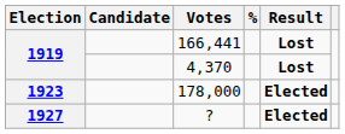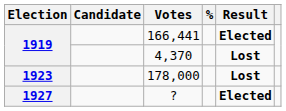 <table class="wikitable" style="text-align:center">
 <tr>
 <th>Election</th>
 <th>Candidate</th>
 <th>Votes</th>
 <th>%</th>
 <th>Result</th>
 <th></th>
 </tr>
 <tr>
 <th rowspan="2"><a href='#'>1919</a></th>
 <td></td>
 <td>166,441</td>
 <td></td>
-<td><strong>Lost</strong> </td>
+<td><strong>Elected</strong> </td>
 <td rowspan="2"></td>
 </tr>
 <tr>
 <td></td>
 <td>4,370</td>
 <td></td>
 <td><strong>Lost</strong> </td>
 </tr>
 <tr>
 <th><a href='#'>1923</a></th>
 <td></td>
 <td>178,000</td>
 <td></td>
-<td><strong>Elected</strong> </td>
+<td><strong>Lost</strong> </td>
 <td></td>
 </tr>
 <tr>
 <th><a href='#'>1927</a></th>
 <td></td>
 <td>?</td>
 <td></td>
 <td><strong>Elected</strong> </td>
 <td></td>
 </tr>
 </table>
